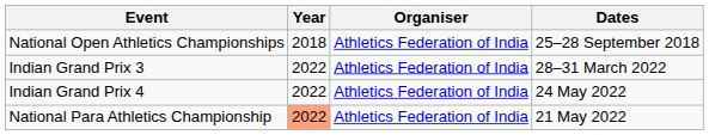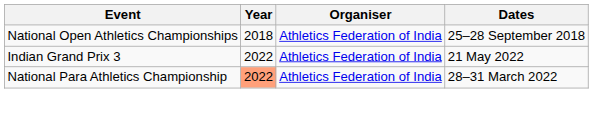 <table class="wikitable">
 <tr>
 <th>Event</th>
 <th>Year</th>
 <th>Organiser</th>
 <th>Dates</th>
 </tr>
 <tr>
 <td>National Open Athletics Championships</td>
 <td>2018</td>
 <td><a href='#'>Athletics Federation of India</a></td>
 <td>25–28 September 2018</td>
 </tr>
 <tr>
 <td>Indian Grand Prix 3</td>
 <td>2022</td>
 <td><a href='#'>Athletics Federation of India</a></td>
-<td>28–31 March 2022</td>
-</tr>
-<tr>
-<td>Indian Grand Prix 4</td>
-<td>2022</td>
-<td><a href='#'>Athletics Federation of India</a></td>
-<td>24 May 2022</td>
+<td>21 May 2022</td>
 </tr>
 <tr>
 <td>National Para Athletics Championship</td>
 <td style="background: lightsalmon;">2022</td>
 <td><a href='#'>Athletics Federation of India</a></td>
-<td>21 May 2022</td>
+<td>28–31 March 2022</td>
 </tr>
 </table>
